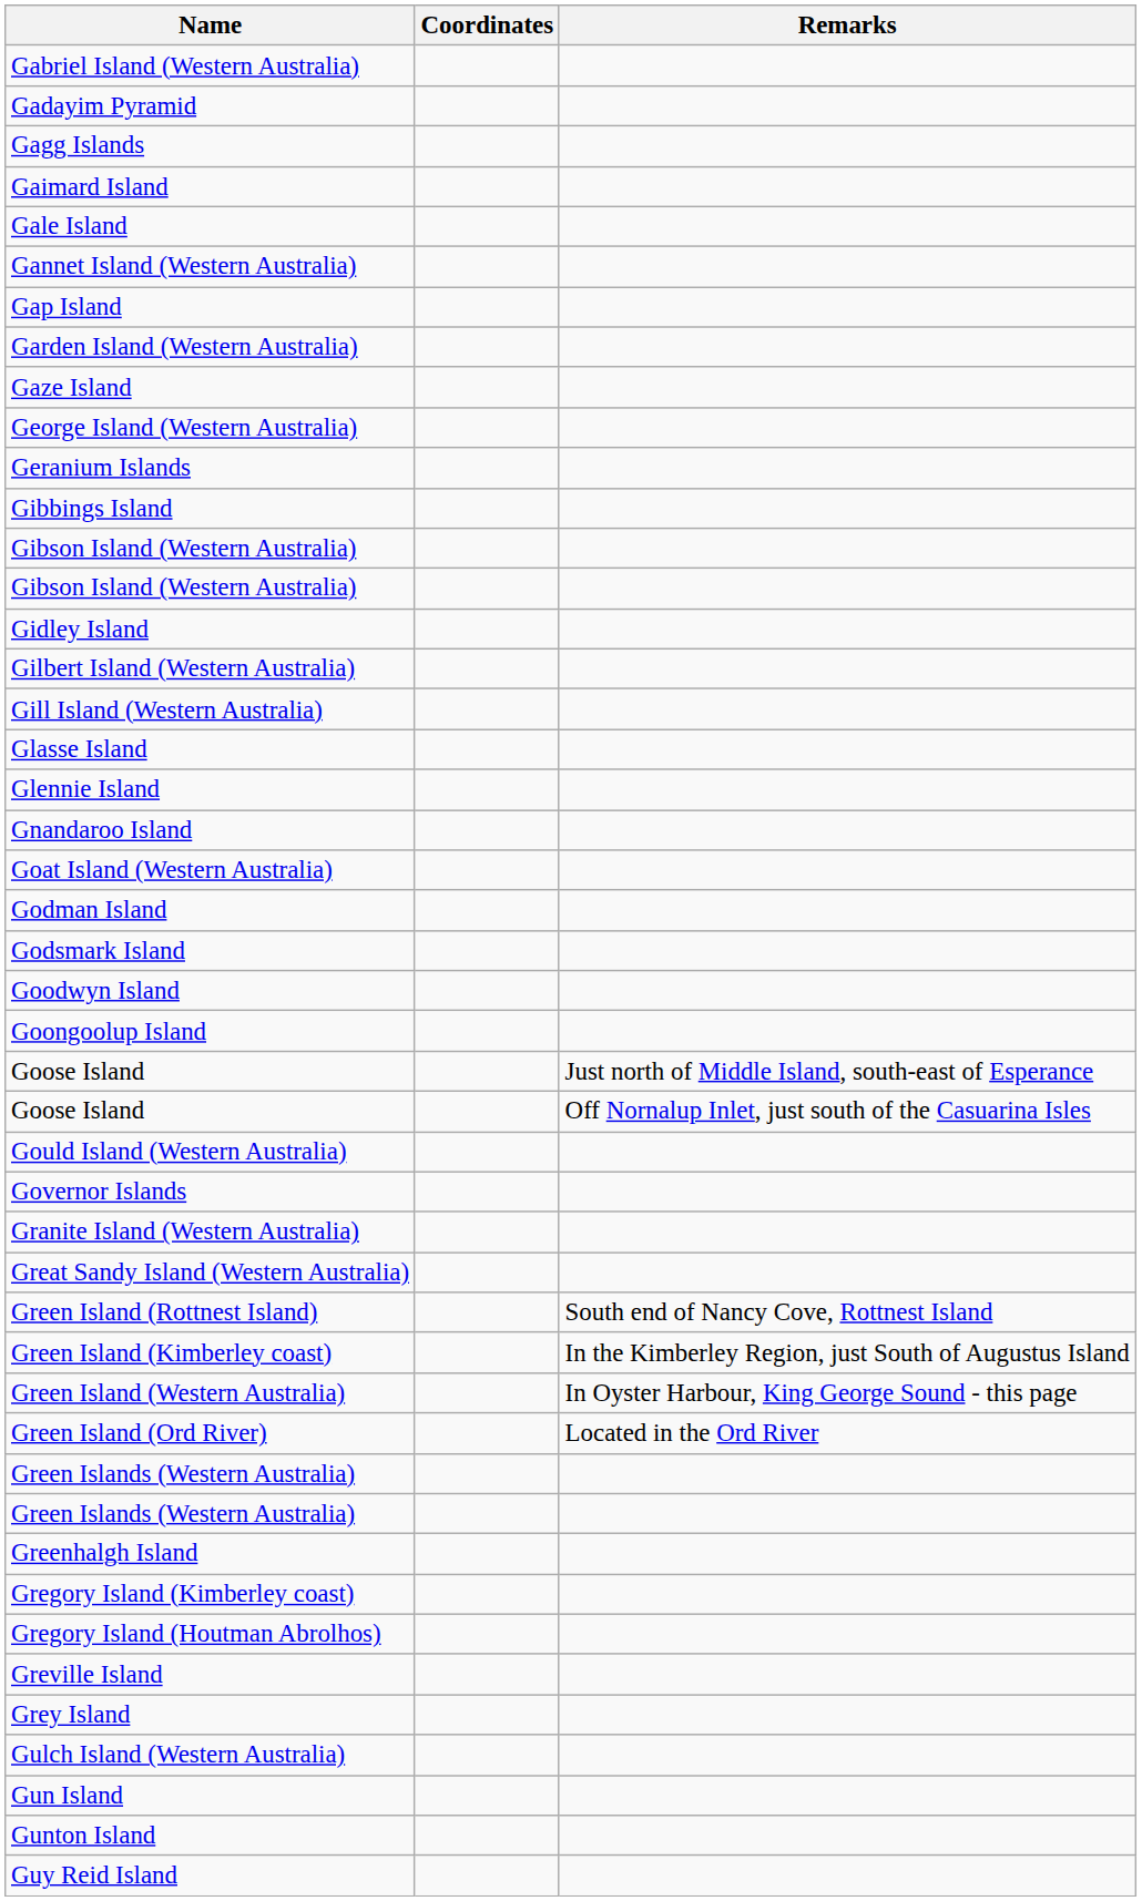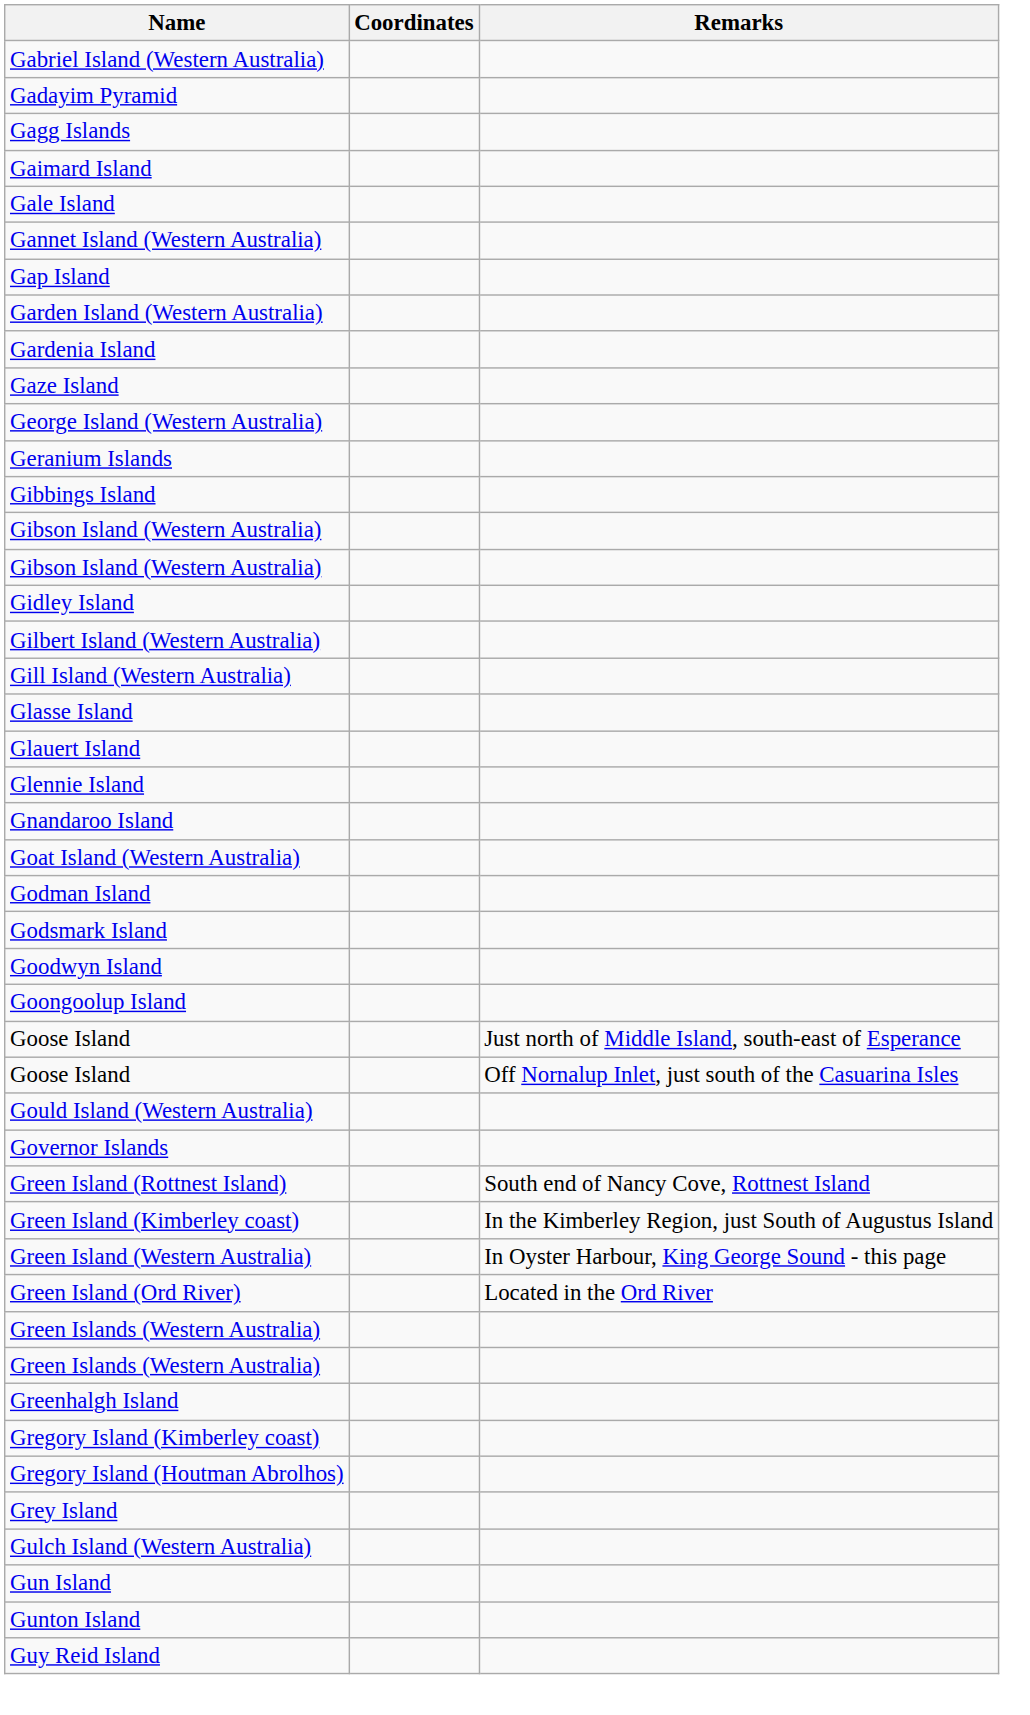 <table class="wikitable">
 <tr>
 <th>Name</th>
 <th>Coordinates</th>
 <th>Remarks</th>
 </tr>
 <tr>
 <td><a href='#'>Gabriel Island (Western Australia)</a></td>
 <td></td>
 <td></td>
 </tr>
 <tr>
 <td><a href='#'>Gadayim Pyramid</a></td>
 <td></td>
 <td></td>
 </tr>
 <tr>
 <td><a href='#'>Gagg Islands</a></td>
 <td></td>
 <td></td>
 </tr>
 <tr>
 <td><a href='#'>Gaimard Island</a></td>
 <td></td>
 <td></td>
 </tr>
 <tr>
 <td><a href='#'>Gale Island</a></td>
 <td></td>
 <td></td>
 </tr>
 <tr>
 <td><a href='#'>Gannet Island (Western Australia)</a></td>
 <td></td>
 <td></td>
 </tr>
 <tr>
 <td><a href='#'>Gap Island</a></td>
 <td></td>
 <td></td>
 </tr>
 <tr>
 <td><a href='#'>Garden Island (Western Australia)</a></td>
+<td></td>
+<td></td>
+</tr>
+<tr>
+<td><a href='#'>Gardenia Island</a></td>
 <td></td>
 <td></td>
 </tr>
 <tr>
 <td><a href='#'>Gaze Island</a></td>
 <td></td>
 <td></td>
 </tr>
 <tr>
 <td><a href='#'>George Island (Western Australia)</a></td>
 <td></td>
 <td></td>
 </tr>
 <tr>
 <td><a href='#'>Geranium Islands</a></td>
 <td></td>
 <td></td>
 </tr>
 <tr>
 <td><a href='#'>Gibbings Island</a></td>
 <td></td>
 <td></td>
 </tr>
 <tr>
 <td><a href='#'>Gibson Island (Western Australia)</a></td>
 <td></td>
 <td></td>
 </tr>
 <tr>
 <td><a href='#'>Gibson Island (Western Australia)</a></td>
 <td></td>
 <td></td>
 </tr>
 <tr>
 <td><a href='#'>Gidley Island</a></td>
 <td></td>
 <td></td>
 </tr>
 <tr>
 <td><a href='#'>Gilbert Island (Western Australia)</a></td>
 <td></td>
 <td></td>
 </tr>
 <tr>
 <td><a href='#'>Gill Island (Western Australia)</a></td>
 <td></td>
 <td></td>
 </tr>
 <tr>
 <td><a href='#'>Glasse Island</a></td>
+<td></td>
+<td></td>
+</tr>
+<tr>
+<td><a href='#'>Glauert Island</a></td>
 <td></td>
 <td></td>
 </tr>
 <tr>
 <td><a href='#'>Glennie Island</a></td>
 <td></td>
 <td></td>
 </tr>
 <tr>
 <td><a href='#'>Gnandaroo Island</a></td>
 <td></td>
 <td></td>
 </tr>
 <tr>
 <td><a href='#'>Goat Island (Western Australia)</a></td>
 <td></td>
 <td></td>
 </tr>
 <tr>
 <td><a href='#'>Godman Island</a></td>
 <td></td>
 <td></td>
 </tr>
 <tr>
 <td><a href='#'>Godsmark Island</a></td>
 <td></td>
 <td></td>
 </tr>
 <tr>
 <td><a href='#'>Goodwyn Island</a></td>
 <td></td>
 <td></td>
 </tr>
 <tr>
 <td><a href='#'>Goongoolup Island</a></td>
 <td></td>
 <td></td>
 </tr>
 <tr>
 <td>Goose Island</td>
 <td></td>
 <td>Just north of <a href='#'>Middle Island</a>, south-east of <a href='#'>Esperance</a></td>
 </tr>
 <tr>
 <td>Goose Island</td>
 <td></td>
 <td>Off <a href='#'>Nornalup Inlet</a>, just south of the <a href='#'>Casuarina Isles</a></td>
 </tr>
 <tr>
 <td><a href='#'>Gould Island (Western Australia)</a></td>
 <td></td>
 <td></td>
 </tr>
 <tr>
 <td><a href='#'>Governor Islands</a></td>
 <td></td>
 <td></td>
 </tr>
 <tr>
-<td><a href='#'>Granite Island (Western Australia)</a></td>
-<td></td>
-<td></td>
-</tr>
-<tr>
-<td><a href='#'>Great Sandy Island (Western Australia)</a></td>
-<td></td>
-<td></td>
-</tr>
-<tr>
 <td><a href='#'>Green Island (Rottnest Island)</a></td>
 <td></td>
 <td>South end of Nancy Cove, <a href='#'>Rottnest Island</a></td>
 </tr>
 <tr>
 <td><a href='#'>Green Island (Kimberley coast)</a></td>
 <td></td>
 <td>In the Kimberley Region, just South of Augustus Island</td>
 </tr>
 <tr>
 <td><a href='#'>Green Island (Western Australia)</a></td>
 <td></td>
 <td>In Oyster Harbour, <a href='#'>King George Sound</a> - this page</td>
 </tr>
 <tr>
 <td><a href='#'>Green Island (Ord River)</a></td>
 <td></td>
 <td>Located in the <a href='#'>Ord River</a></td>
 </tr>
 <tr>
 <td><a href='#'>Green Islands (Western Australia)</a></td>
 <td></td>
 <td></td>
 </tr>
 <tr>
 <td><a href='#'>Green Islands (Western Australia)</a></td>
 <td></td>
 <td></td>
 </tr>
 <tr>
 <td><a href='#'>Greenhalgh Island</a></td>
 <td></td>
 <td></td>
 </tr>
 <tr>
 <td><a href='#'>Gregory Island (Kimberley coast)</a></td>
 <td></td>
 <td></td>
 </tr>
 <tr>
 <td><a href='#'>Gregory Island (Houtman Abrolhos)</a></td>
 <td></td>
 <td></td>
 </tr>
 <tr>
-<td><a href='#'>Greville Island</a></td>
-<td></td>
-<td></td>
-</tr>
-<tr>
 <td><a href='#'>Grey Island</a></td>
 <td></td>
 <td></td>
 </tr>
 <tr>
 <td><a href='#'>Gulch Island (Western Australia)</a></td>
 <td></td>
 <td></td>
 </tr>
 <tr>
 <td><a href='#'>Gun Island</a></td>
 <td></td>
 <td></td>
 </tr>
 <tr>
 <td><a href='#'>Gunton Island</a></td>
 <td></td>
 <td></td>
 </tr>
 <tr>
 <td><a href='#'>Guy Reid Island</a></td>
 <td></td>
 <td></td>
 </tr>
 </table>
